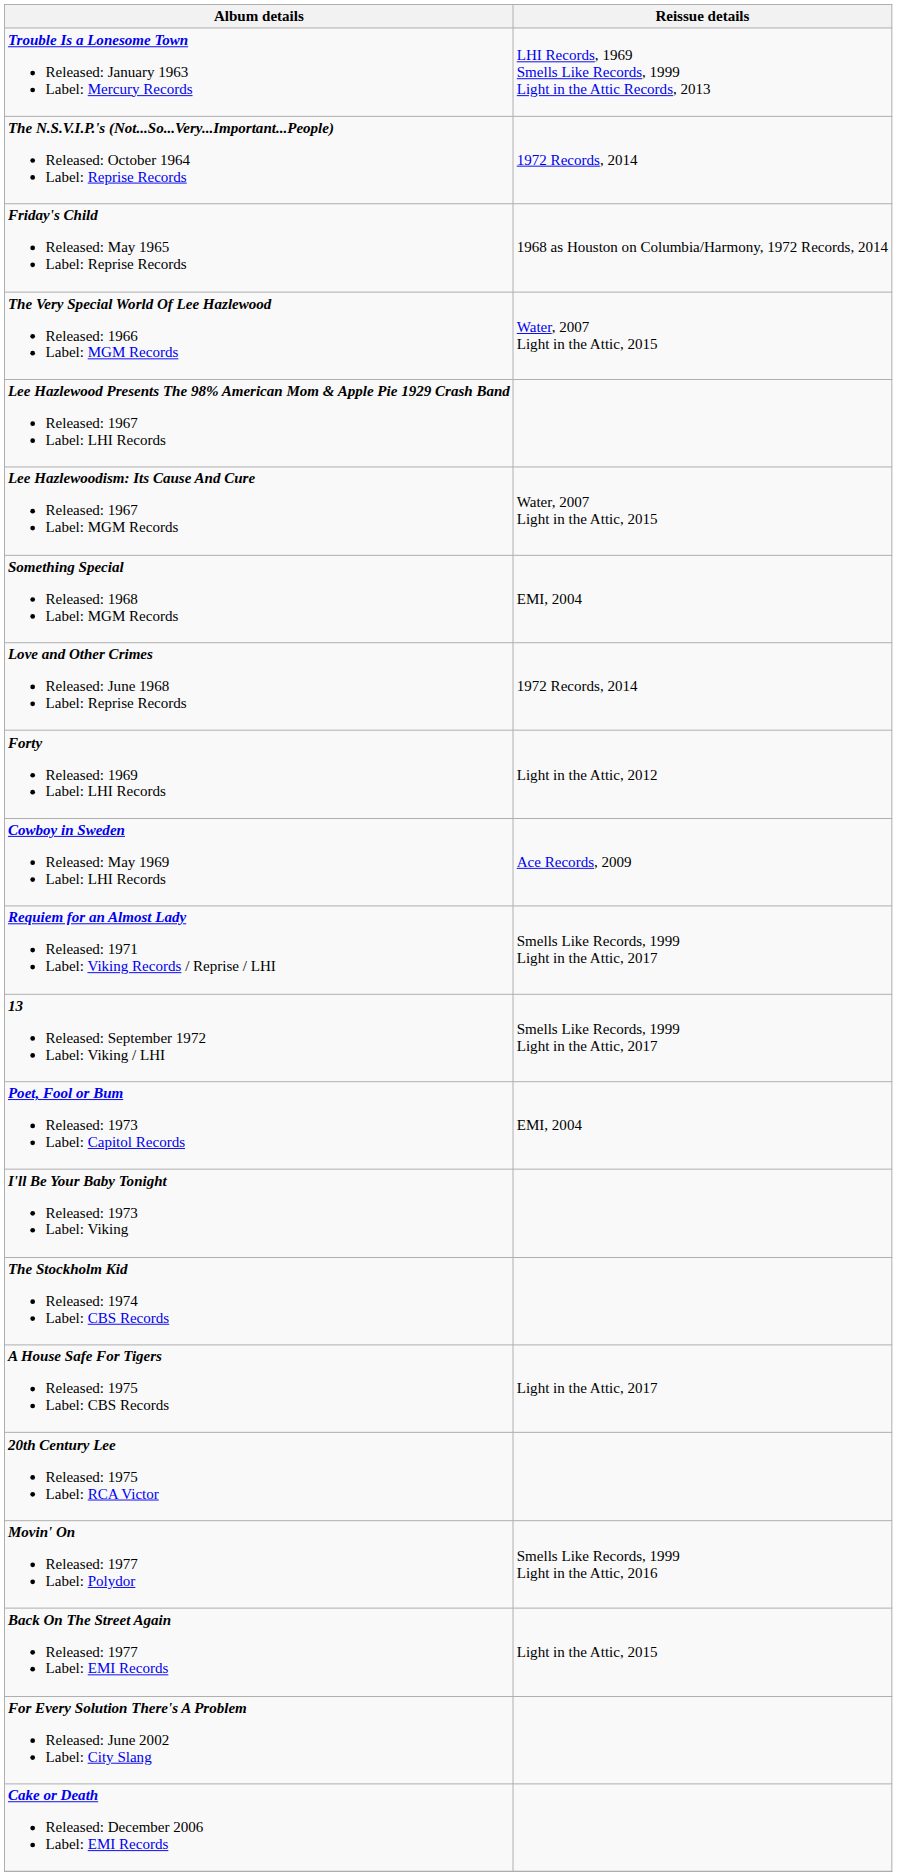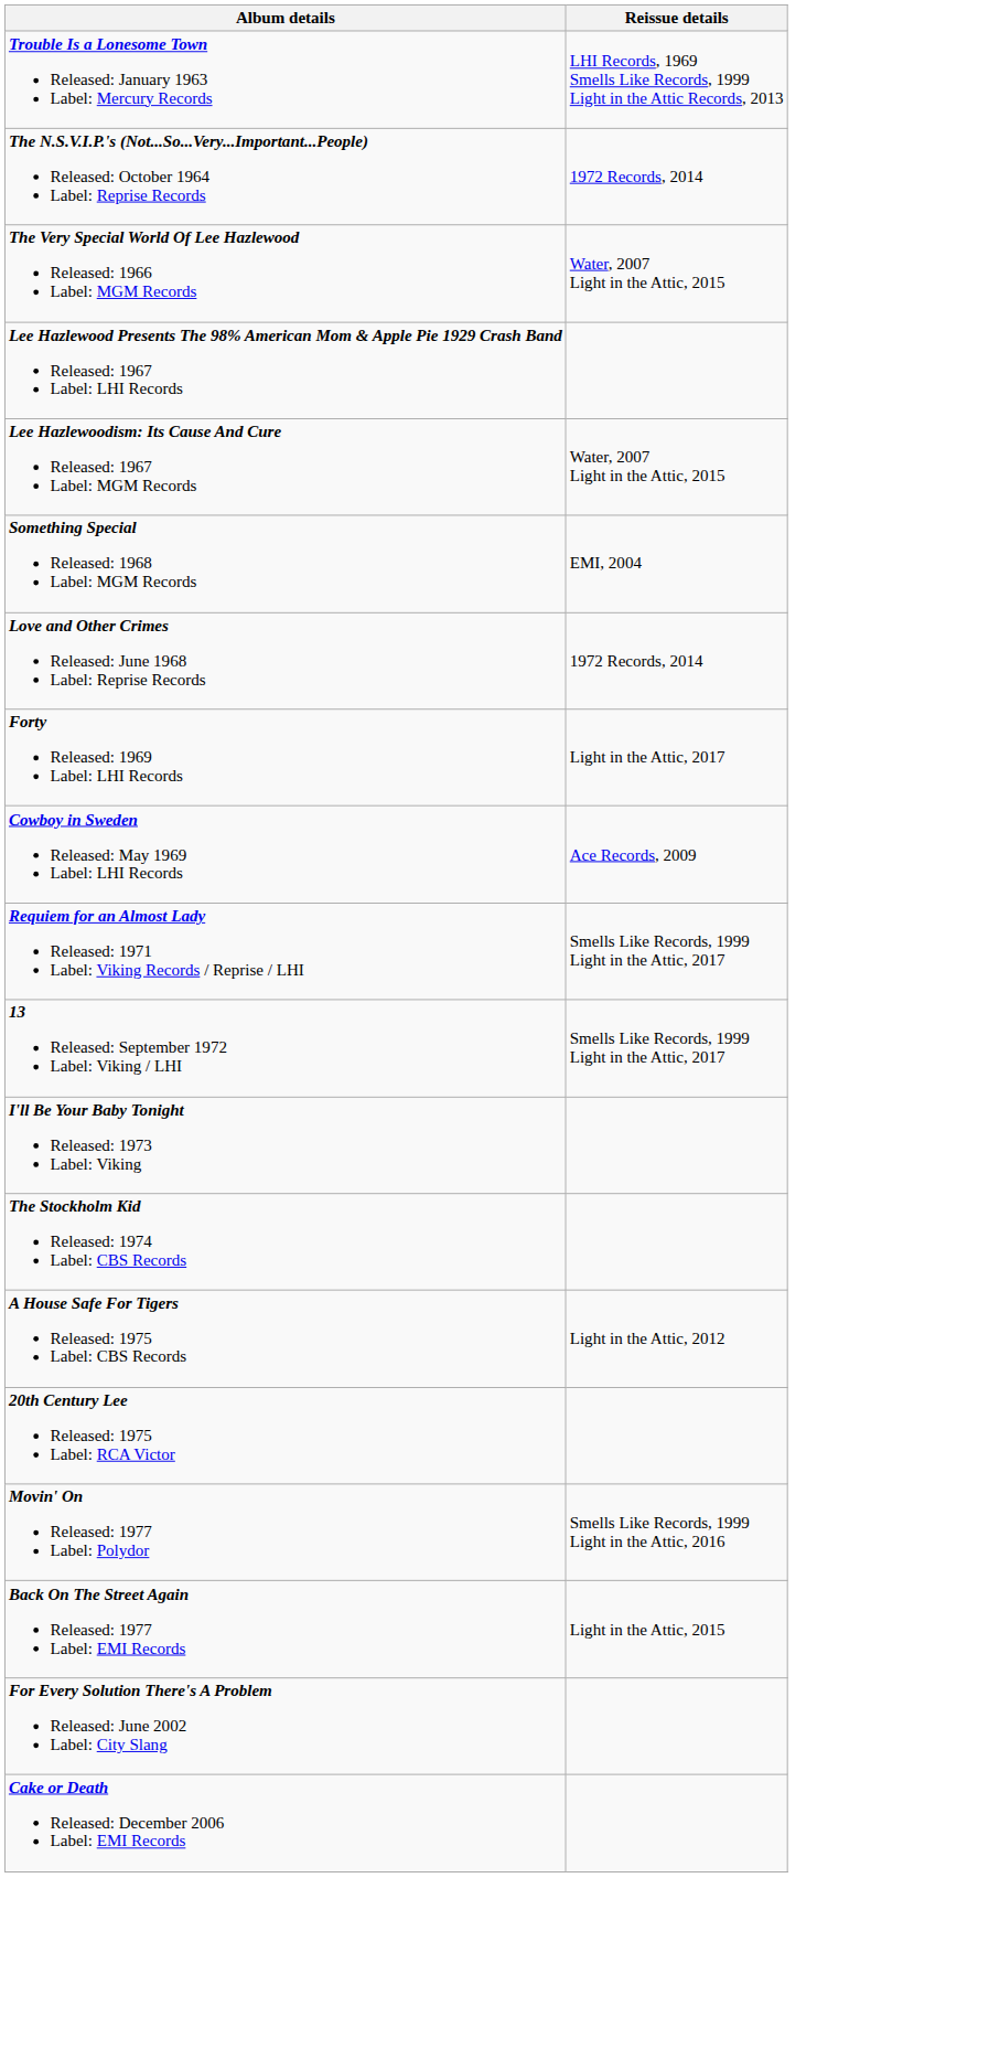 <table class=wikitable style=text-align:center;>
 <tr>
 <th>Album details</th>
 <th>Reissue details</th>
 </tr>
 <tr>
 <td align=left><strong><em><a href='#'>Trouble Is a Lonesome Town</a></em></strong><br><ul><li>Released: January 1963</li><li>Label: <a href='#'>Mercury Records</a></li></ul></td>
 <td align=left><a href='#'>LHI Records</a>, 1969<br><a href='#'>Smells Like Records</a>, 1999<br><a href='#'>Light in the Attic Records</a>, 2013</td>
 </tr>
 <tr>
 <td align=left><strong><em>The N.S.V.I.P.'s (Not...So...Very...Important...People)</em></strong><br><ul><li>Released: October 1964</li><li>Label: <a href='#'>Reprise Records</a></li></ul></td>
 <td align=left><a href='#'>1972 Records</a>, 2014</td>
-</tr>
-<tr>
-<td align=left><strong><em>Friday's Child</em></strong><br><ul><li>Released: May 1965</li><li>Label: Reprise Records</li></ul></td>
-<td align=left>1968 as Houston on Columbia/Harmony, 1972 Records, 2014</td>
 </tr>
 <tr>
 <td align=left><strong><em>The Very Special World Of Lee Hazlewood</em></strong><br><ul><li>Released: 1966</li><li>Label: <a href='#'>MGM Records</a></li></ul></td>
 <td align=left><a href='#'>Water</a>, 2007<br>Light in the Attic, 2015</td>
 </tr>
 <tr>
 <td align=left><strong><em>Lee Hazlewood Presents The 98% American Mom & Apple Pie 1929 Crash Band</em></strong><br><ul><li>Released: 1967</li><li>Label: LHI Records</li></ul></td>
 <td></td>
 </tr>
 <tr>
 <td align=left><strong><em>Lee Hazlewoodism: Its Cause And Cure</em></strong><br><ul><li>Released: 1967</li><li>Label: MGM Records</li></ul></td>
 <td align=left>Water, 2007<br>Light in the Attic, 2015</td>
 </tr>
 <tr>
 <td align=left><strong><em>Something Special</em></strong><br><ul><li>Released: 1968</li><li>Label: MGM Records</li></ul></td>
 <td align=left>EMI, 2004</td>
 </tr>
 <tr>
 <td align=left><strong><em>Love and Other Crimes</em></strong><br><ul><li>Released: June 1968</li><li>Label: Reprise Records</li></ul></td>
 <td align=left>1972 Records, 2014</td>
 </tr>
 <tr>
 <td align=left><strong><em>Forty</em></strong><br><ul><li>Released: 1969</li><li>Label: LHI Records</li></ul></td>
-<td align=left>Light in the Attic, 2012</td>
+<td align=left>Light in the Attic, 2017</td>
 </tr>
 <tr>
 <td align=left><strong><em><a href='#'>Cowboy in Sweden</a></em></strong><br><ul><li>Released: May 1969</li><li>Label: LHI Records</li></ul></td>
 <td align=left><a href='#'>Ace Records</a>, 2009</td>
 </tr>
 <tr>
 <td align=left><strong><em><a href='#'>Requiem for an Almost Lady</a></em></strong><br><ul><li>Released: 1971</li><li>Label: <a href='#'>Viking Records</a> / Reprise / LHI</li></ul></td>
 <td align=left>Smells Like Records, 1999<br>Light in the Attic, 2017</td>
 </tr>
 <tr>
 <td align=left><strong><em>13</em></strong><br><ul><li>Released: September 1972</li><li>Label: Viking / LHI</li></ul></td>
 <td align=left>Smells Like Records, 1999<br>Light in the Attic, 2017</td>
 </tr>
 <tr>
-<td align=left><strong><em><a href='#'>Poet, Fool or Bum</a></em></strong><br><ul><li>Released: 1973</li><li>Label: <a href='#'>Capitol Records</a></li></ul></td>
-<td align=left>EMI, 2004</td>
-</tr>
-<tr>
 <td align=left><strong><em>I'll Be Your Baby Tonight</em></strong><br><ul><li>Released: 1973</li><li>Label: Viking</li></ul></td>
 <td></td>
 </tr>
 <tr>
 <td align=left><strong><em>The Stockholm Kid</em></strong><br><ul><li>Released: 1974</li><li>Label: <a href='#'>CBS Records</a></li></ul></td>
 <td></td>
 </tr>
 <tr>
 <td align=left><strong><em>A House Safe For Tigers</em></strong><br><ul><li>Released: 1975</li><li>Label: CBS Records</li></ul></td>
-<td align=left>Light in the Attic, 2017</td>
+<td align=left>Light in the Attic, 2012</td>
 </tr>
 <tr>
 <td align=left><strong><em>20th Century Lee</em></strong><br><ul><li>Released: 1975</li><li>Label: <a href='#'>RCA Victor</a></li></ul></td>
 <td></td>
 </tr>
 <tr>
 <td align=left><strong><em>Movin' On</em></strong><br><ul><li>Released: 1977</li><li>Label: <a href='#'>Polydor</a></li></ul></td>
 <td align=left>Smells Like Records, 1999<br>Light in the Attic, 2016</td>
 </tr>
 <tr>
 <td align=left><strong><em>Back On The Street Again</em></strong><br><ul><li>Released: 1977</li><li>Label: <a href='#'>EMI Records</a></li></ul></td>
 <td align=left>Light in the Attic, 2015</td>
 </tr>
 <tr>
 <td align=left><strong><em>For Every Solution There's A Problem</em></strong><br><ul><li>Released: June 2002</li><li>Label: <a href='#'>City Slang</a></li></ul></td>
 <td></td>
 </tr>
 <tr>
 <td align=left><strong><em><a href='#'>Cake or Death</a></em></strong><br><ul><li>Released: December 2006</li><li>Label: <a href='#'>EMI Records</a></li></ul></td>
 <td></td>
 </tr>
 <tr>
 </tr>
 </table>
